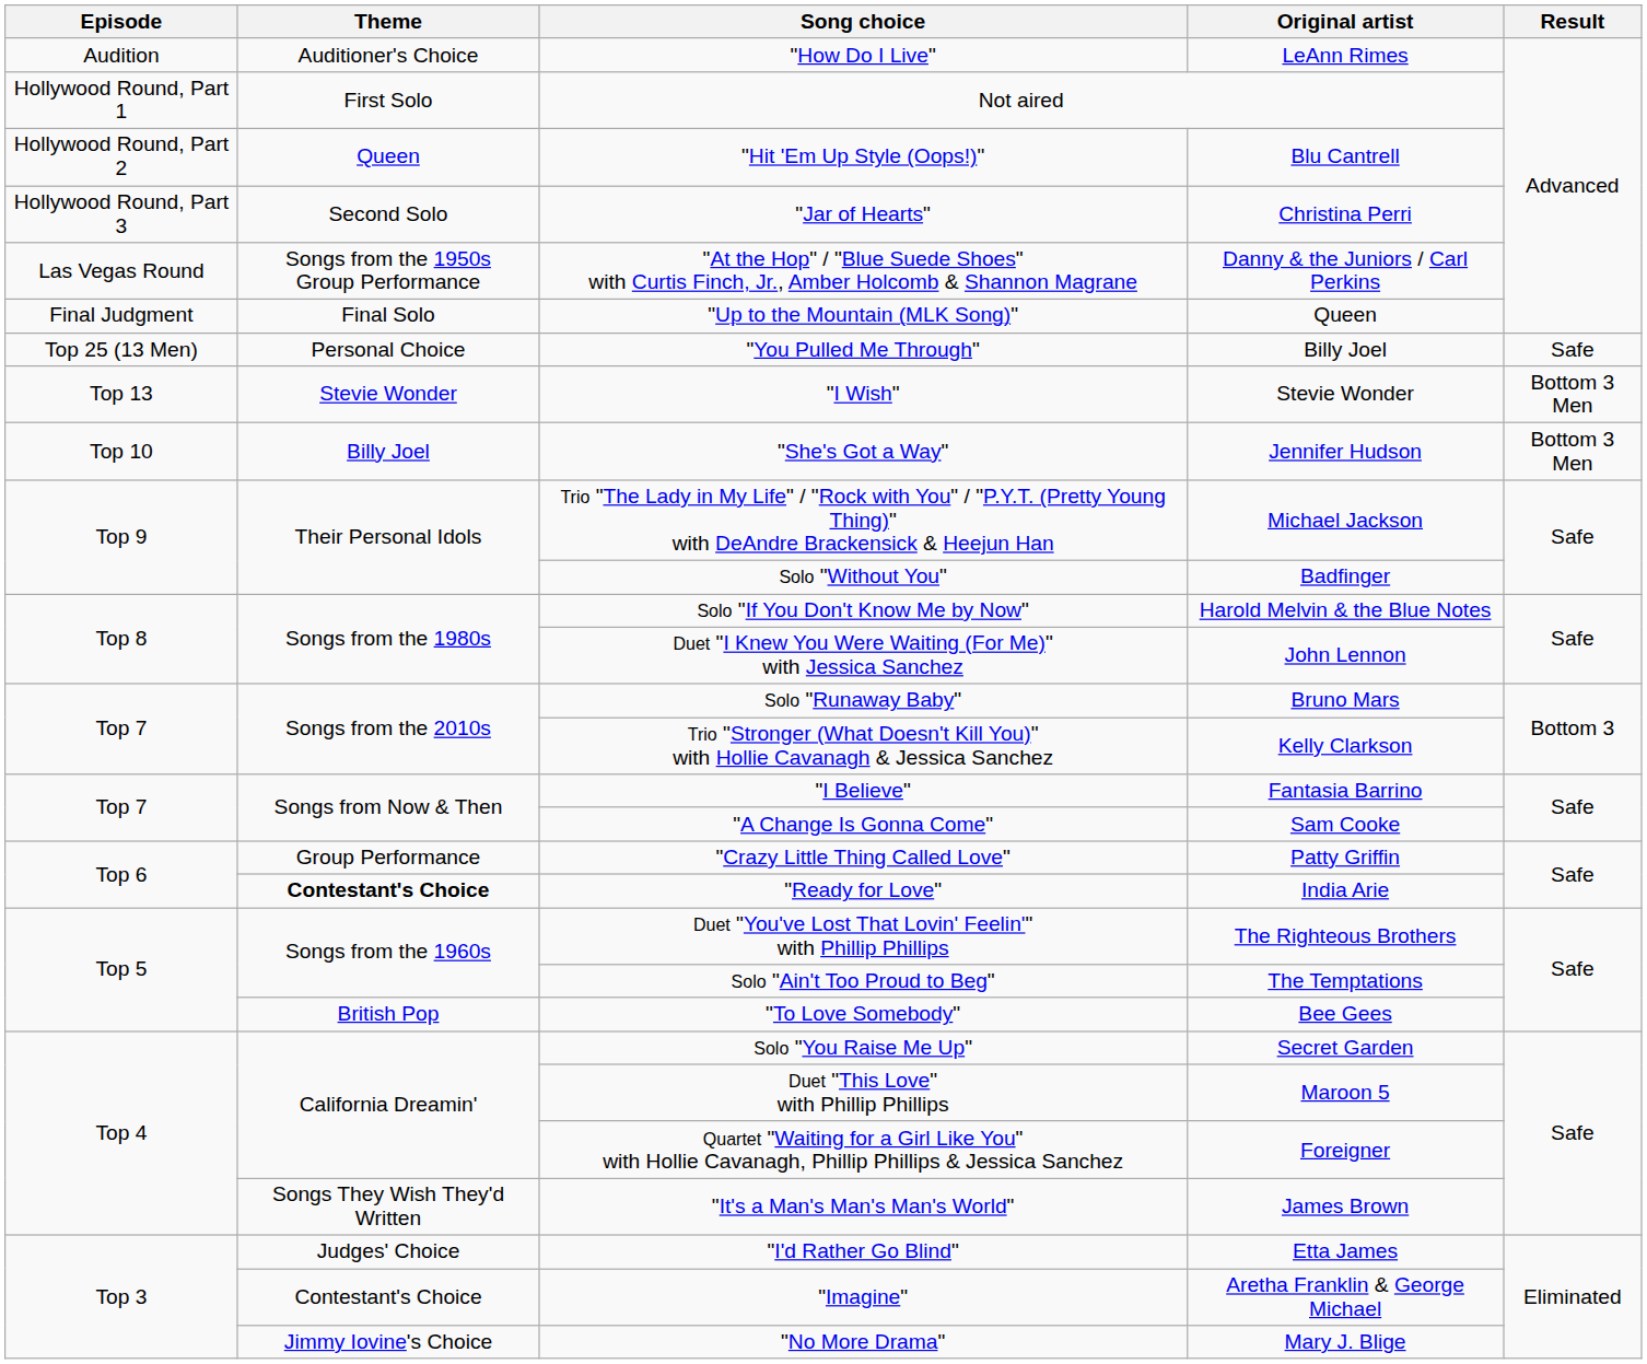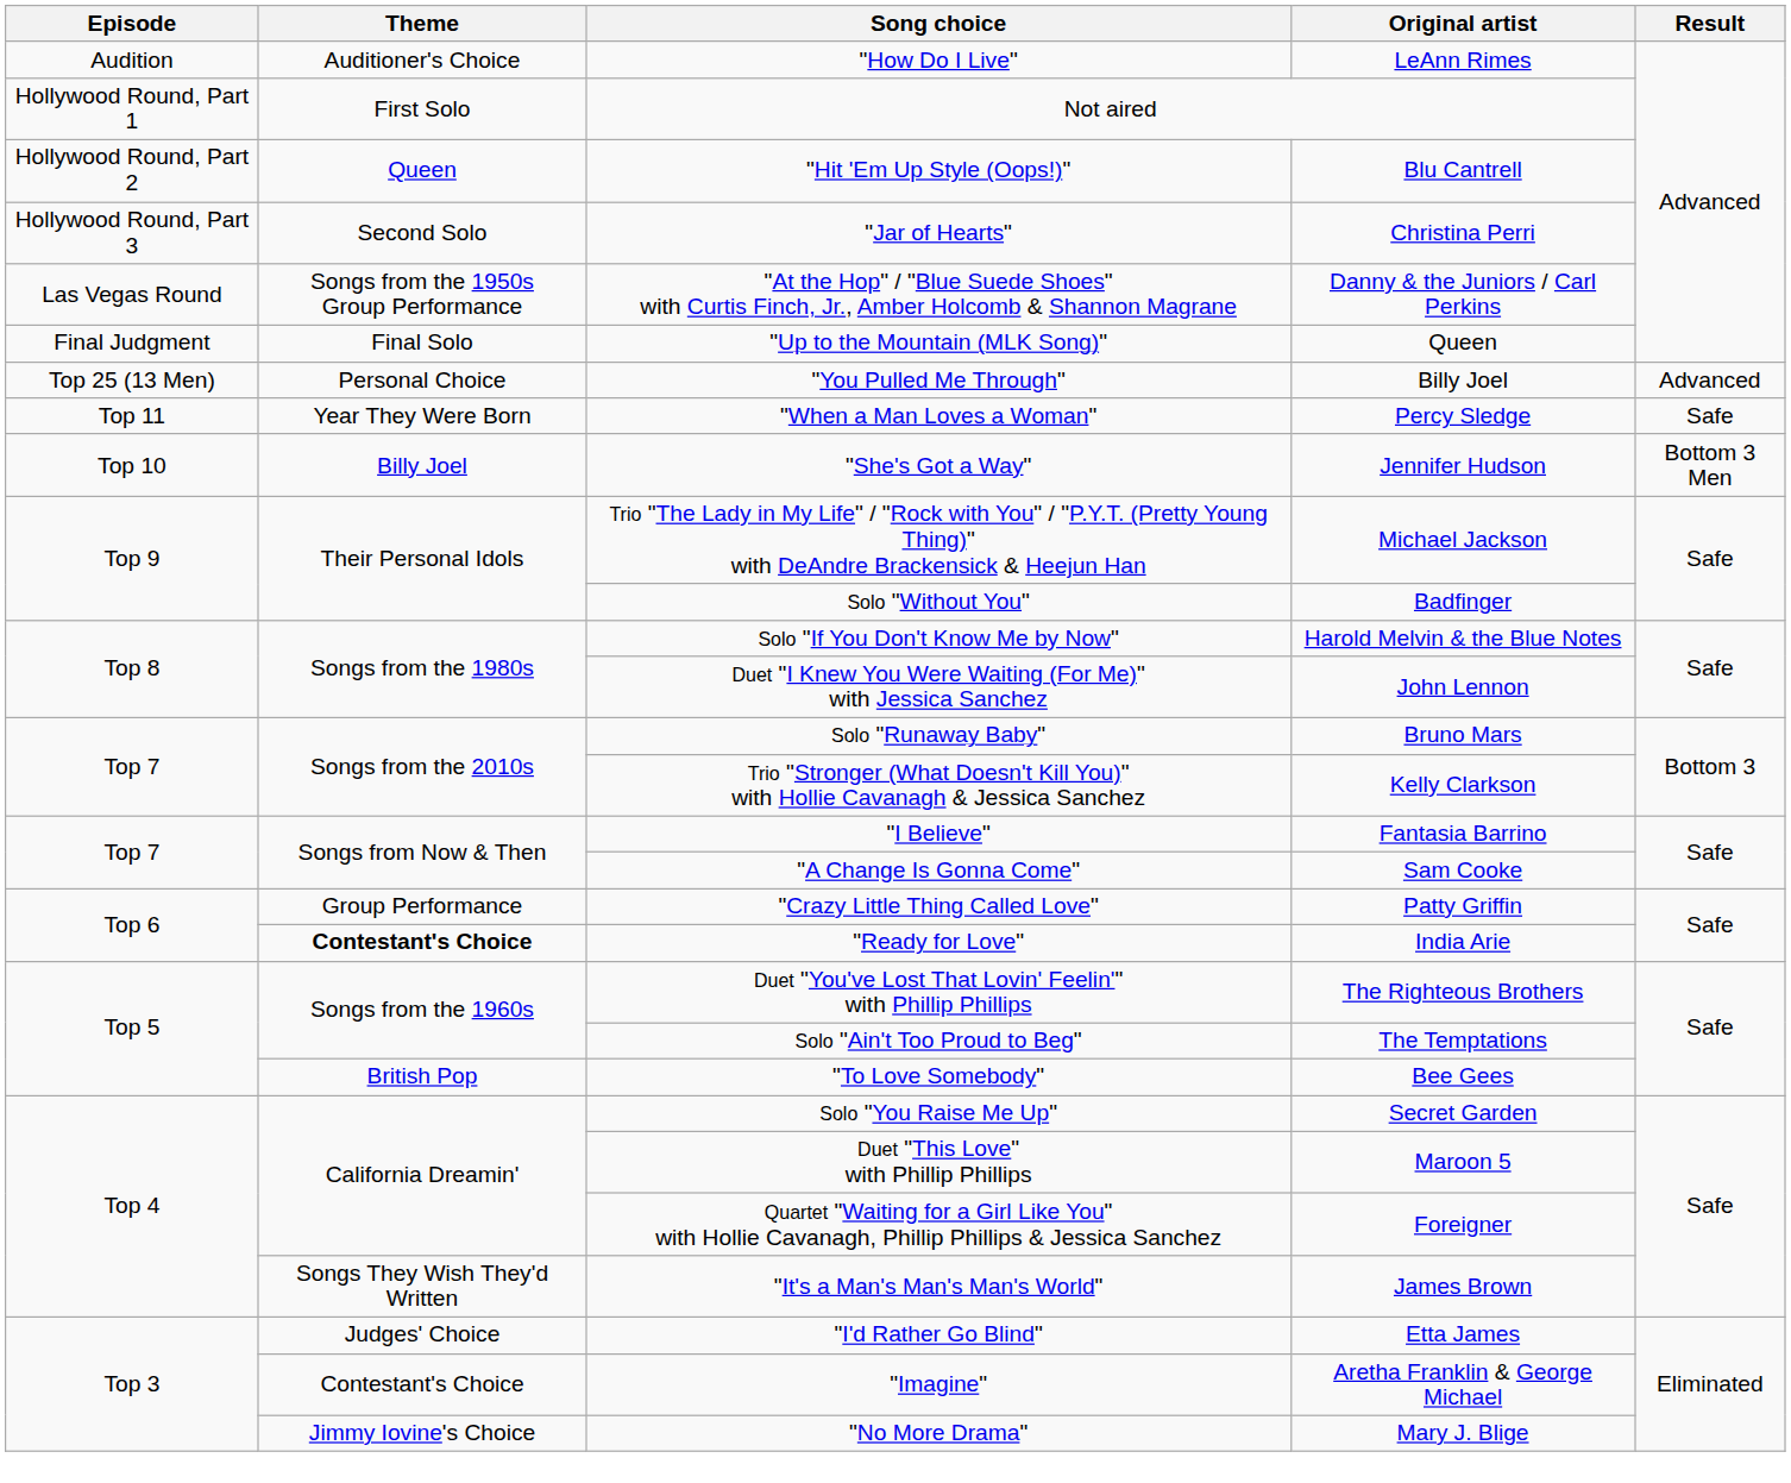 <table class="wikitable" style="text-align: center;">
 <tr>
 <th>Episode</th>
 <th>Theme</th>
 <th>Song choice</th>
 <th>Original artist</th>
 <th>Result</th>
 </tr>
 <tr>
 <td>Audition</td>
 <td>Auditioner's Choice</td>
 <td>"<a href='#'>How Do I Live</a>"</td>
 <td><a href='#'>LeAnn Rimes</a></td>
 <td rowspan=6>Advanced</td>
 </tr>
 <tr>
 <td>Hollywood Round, Part 1</td>
 <td>First Solo</td>
 <td colspan=2>Not aired</td>
 </tr>
 <tr>
 <td>Hollywood Round, Part 2</td>
 <td><a href='#'>Queen</a></td>
 <td>"<a href='#'>Hit 'Em Up Style (Oops!)</a>"</td>
 <td><a href='#'>Blu Cantrell</a></td>
 </tr>
 <tr>
 <td>Hollywood Round, Part 3</td>
 <td>Second Solo</td>
 <td>"<a href='#'>Jar of Hearts</a>"</td>
 <td><a href='#'>Christina Perri</a></td>
 </tr>
 <tr>
 <td>Las Vegas Round</td>
 <td>Songs from the <a href='#'>1950s</a><br>Group Performance</td>
 <td>"<a href='#'>At the Hop</a>" / "<a href='#'>Blue Suede Shoes</a>"<br>with <a href='#'>Curtis Finch, Jr.</a>, <a href='#'>Amber Holcomb</a> & <a href='#'>Shannon Magrane</a></td>
 <td><a href='#'>Danny & the Juniors</a> / <a href='#'>Carl Perkins</a></td>
 </tr>
 <tr>
 <td>Final Judgment</td>
 <td>Final Solo</td>
 <td>"<a href='#'>Up to the Mountain (MLK Song)</a>"</td>
 <td>Queen</td>
 </tr>
 <tr>
 <td>Top 25 (13 Men)</td>
 <td>Personal Choice</td>
 <td>"<a href='#'>You Pulled Me Through</a>"</td>
 <td>Billy Joel</td>
-<td>Safe</td>
+<td>Advanced</td>
 </tr>
 <tr>
-<td>Top 13</td>
-<td><a href='#'>Stevie Wonder</a></td>
-<td>"<a href='#'>I Wish</a>"</td>
-<td>Stevie Wonder</td>
-<td>Bottom 3 Men</td>
+<td>Top 11</td>
+<td>Year They Were Born</td>
+<td>"<a href='#'>When a Man Loves a Woman</a>"</td>
+<td><a href='#'>Percy Sledge</a></td>
+<td>Safe</td>
 </tr>
 <tr>
 <td>Top 10</td>
 <td><a href='#'>Billy Joel</a></td>
 <td>"<a href='#'>She's Got a Way</a>"</td>
 <td><a href='#'>Jennifer Hudson</a></td>
 <td>Bottom 3 Men</td>
 </tr>
 <tr>
 <td rowspan=2>Top 9</td>
 <td rowspan=2>Their Personal Idols</td>
 <td><small>Trio</small> "<a href='#'>The Lady in My Life</a>" / "<a href='#'>Rock with You</a>" / "<a href='#'>P.Y.T. (Pretty Young Thing)</a>"<br> with <a href='#'>DeAndre Brackensick</a> & <a href='#'>Heejun Han</a></td>
 <td><a href='#'>Michael Jackson</a></td>
 <td rowspan=2>Safe</td>
 </tr>
 <tr>
 <td><small>Solo</small> "<a href='#'>Without You</a>"</td>
 <td><a href='#'>Badfinger</a></td>
 </tr>
 <tr>
 <td rowspan="2">Top 8</td>
 <td rowspan="2">Songs from the <a href='#'>1980s</a></td>
 <td><small>Solo</small> "<a href='#'>If You Don't Know Me by Now</a>"</td>
 <td><a href='#'>Harold Melvin & the Blue Notes</a></td>
 <td rowspan=2>Safe</td>
 </tr>
 <tr>
 <td><small>Duet</small> "<a href='#'>I Knew You Were Waiting (For Me)</a>" <br> with <a href='#'>Jessica Sanchez</a></td>
 <td><a href='#'>John Lennon</a></td>
 </tr>
 <tr>
 <td rowspan=2>Top 7</td>
 <td rowspan=2>Songs from the <a href='#'>2010s</a></td>
 <td><small>Solo</small> "<a href='#'>Runaway Baby</a>"</td>
 <td><a href='#'>Bruno Mars</a></td>
 <td rowspan=2>Bottom 3</td>
 </tr>
 <tr>
 <td><small>Trio</small> "<a href='#'>Stronger (What Doesn't Kill You)</a>"<br> with <a href='#'>Hollie Cavanagh</a> & Jessica Sanchez</td>
 <td><a href='#'>Kelly Clarkson</a></td>
 </tr>
 <tr>
 <td rowspan=2>Top 7</td>
 <td rowspan=2>Songs from Now & Then</td>
 <td>"<a href='#'>I Believe</a>"</td>
 <td><a href='#'>Fantasia Barrino</a></td>
 <td rowspan=2>Safe</td>
 </tr>
 <tr>
 <td>"<a href='#'>A Change Is Gonna Come</a>"</td>
 <td><a href='#'>Sam Cooke</a></td>
 </tr>
 <tr>
 <td rowspan=2>Top 6</td>
 <td>Group Performance</td>
 <td>"<a href='#'>Crazy Little Thing Called Love</a>"</td>
 <td><a href='#'>Patty Griffin</a></td>
 <td rowspan=2>Safe</td>
 </tr>
 <tr>
 <td><strong>Contestant's Choice</strong></td>
 <td>"<a href='#'>Ready for Love</a>"</td>
 <td><a href='#'>India Arie</a></td>
 </tr>
 <tr>
 <td rowspan=3>Top 5</td>
 <td rowspan=2>Songs from the <a href='#'>1960s</a></td>
 <td><small>Duet</small> "<a href='#'>You've Lost That Lovin' Feelin'</a>"<br>with <a href='#'>Phillip Phillips</a></td>
 <td><a href='#'>The Righteous Brothers</a></td>
 <td rowspan=3>Safe</td>
 </tr>
 <tr>
 <td><small>Solo</small> "<a href='#'>Ain't Too Proud to Beg</a>"</td>
 <td><a href='#'>The Temptations</a></td>
 </tr>
 <tr>
 <td><a href='#'>British Pop</a></td>
 <td>"<a href='#'>To Love Somebody</a>"</td>
 <td><a href='#'>Bee Gees</a></td>
 </tr>
 <tr>
 <td rowspan=4>Top 4</td>
 <td rowspan=3>California Dreamin'</td>
 <td><small>Solo</small> "<a href='#'>You Raise Me Up</a>"</td>
 <td><a href='#'>Secret Garden</a></td>
 <td rowspan=4>Safe</td>
 </tr>
 <tr>
 <td><small>Duet</small> "<a href='#'>This Love</a>"<br>with Phillip Phillips</td>
 <td><a href='#'>Maroon 5</a></td>
 </tr>
 <tr>
 <td><small>Quartet</small> "<a href='#'>Waiting for a Girl Like You</a>"<br>with Hollie Cavanagh, Phillip Phillips & Jessica Sanchez</td>
 <td><a href='#'>Foreigner</a></td>
 </tr>
 <tr>
 <td>Songs They Wish They'd Written</td>
 <td>"<a href='#'>It's a Man's Man's Man's World</a>"</td>
 <td><a href='#'>James Brown</a></td>
 </tr>
 <tr>
 <td rowspan=3>Top 3</td>
 <td>Judges' Choice</td>
 <td>"<a href='#'>I'd Rather Go Blind</a>"</td>
 <td><a href='#'>Etta James</a></td>
 <td rowspan=3>Eliminated</td>
 </tr>
 <tr>
 <td>Contestant's Choice</td>
 <td>"<a href='#'>Imagine</a>"</td>
 <td><a href='#'>Aretha Franklin</a> & <a href='#'>George Michael</a></td>
 </tr>
 <tr>
 <td><a href='#'>Jimmy Iovine</a>'s Choice</td>
 <td>"<a href='#'>No More Drama</a>"</td>
 <td><a href='#'>Mary J. Blige</a></td>
 </tr>
 </table>
